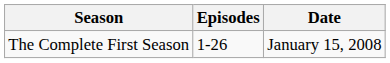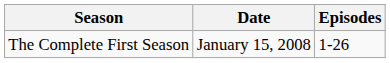 <table class=wikitable>
 <tr>
 <th>Season</th>
+<th>Date</th>
 <th>Episodes</th>
-<th>Date</th>
 </tr>
 <tr>
 <td>The Complete First Season</td>
+<td>January 15, 2008</td>
 <td>1-26</td>
-<td>January 15, 2008</td>
 </tr>
 </table>
